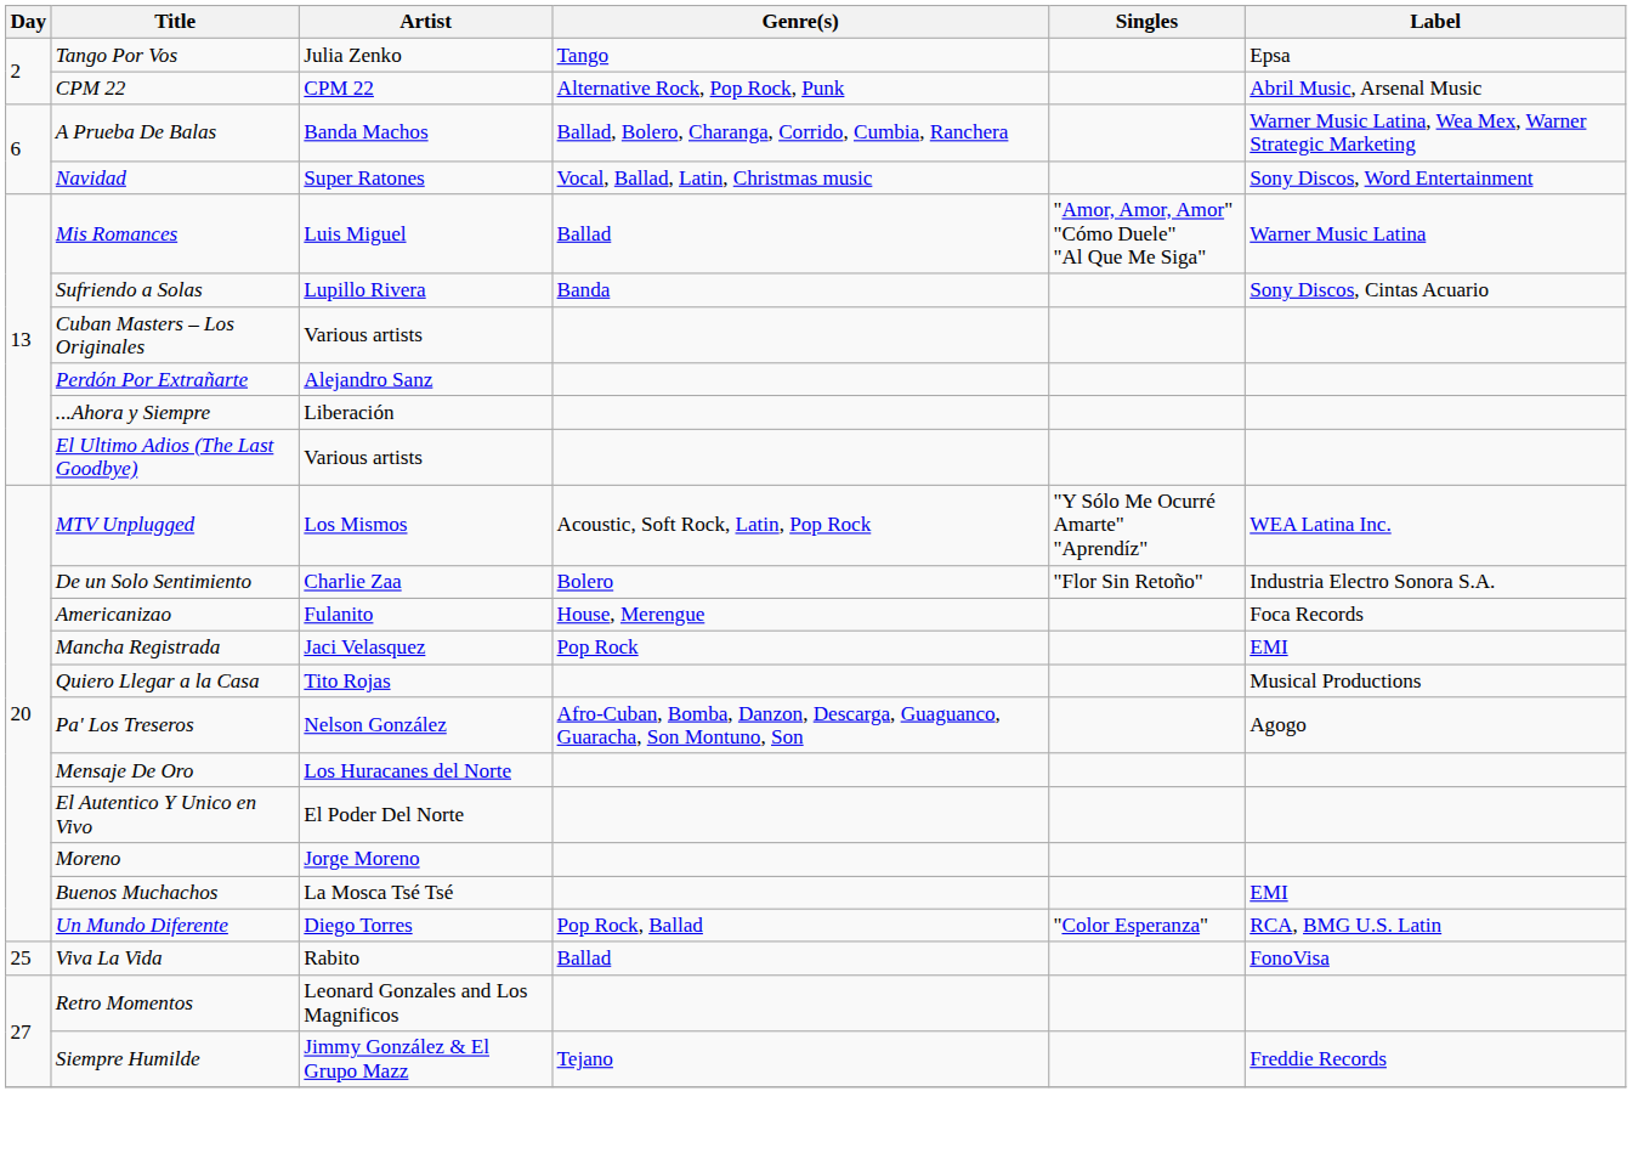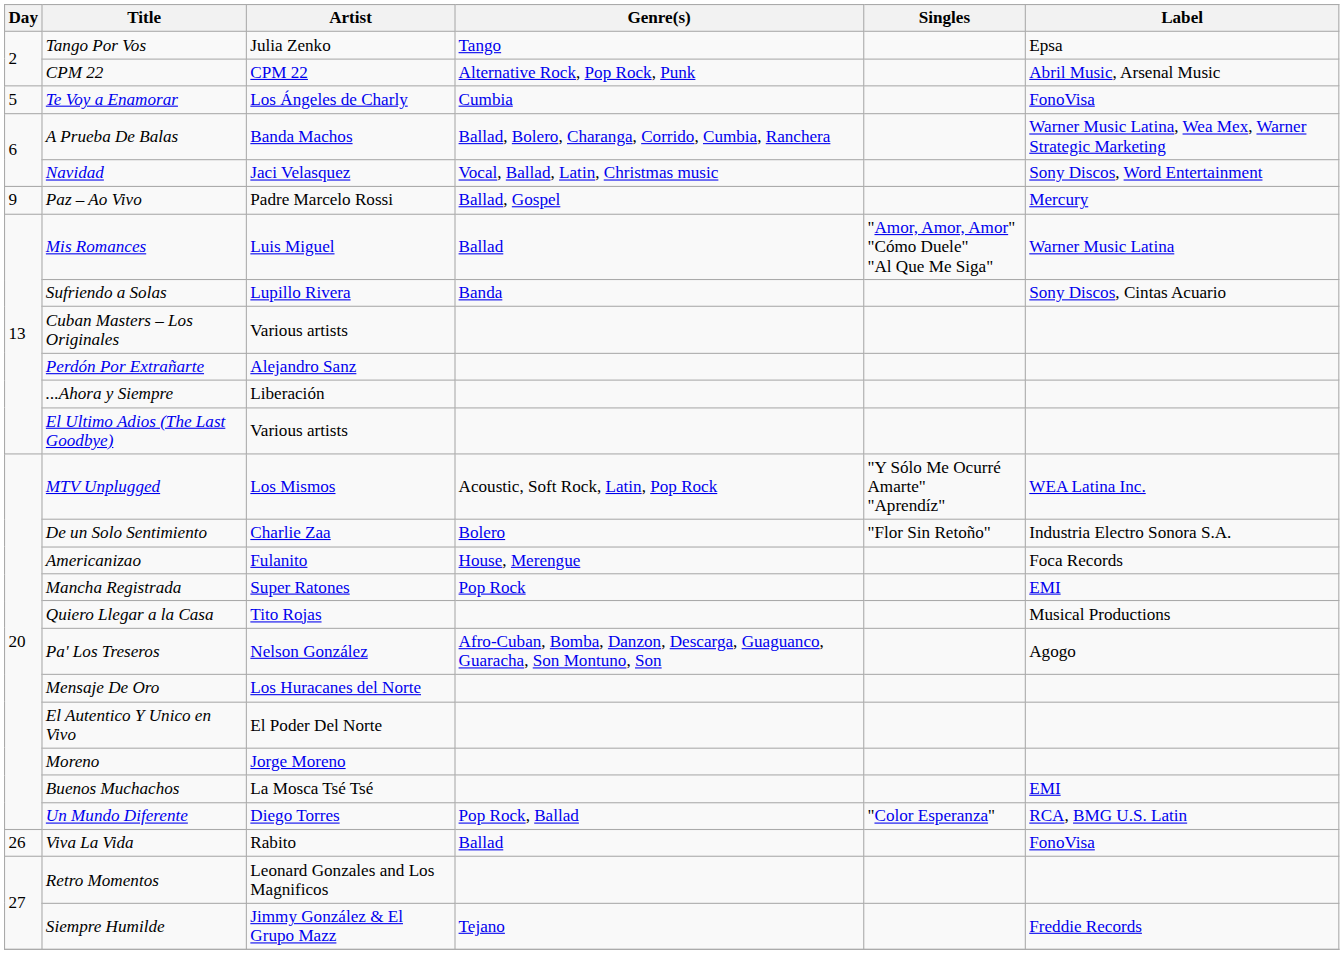 <table class="wikitable sortable" style="text-align: left;">
 <tr>
 <th>Day</th>
 <th>Title</th>
 <th>Artist</th>
 <th>Genre(s)</th>
 <th>Singles</th>
 <th>Label</th>
 </tr>
 <tr>
 <td rowspan="2">2</td>
 <td><em>Tango Por Vos</em></td>
 <td>Julia Zenko</td>
 <td><a href='#'>Tango</a></td>
 <td></td>
 <td>Epsa</td>
 </tr>
 <tr>
 <td><em>CPM 22</em></td>
 <td><a href='#'>CPM 22</a></td>
 <td><a href='#'>Alternative Rock</a>, <a href='#'>Pop Rock</a>, <a href='#'>Punk</a></td>
 <td></td>
 <td><a href='#'>Abril Music</a>, Arsenal Music</td>
 </tr>
 <tr>
+<td>5</td>
+<td><em><a href='#'>Te Voy a Enamorar</a></em></td>
+<td><a href='#'>Los Ángeles de Charly</a></td>
+<td><a href='#'>Cumbia</a></td>
+<td></td>
+<td><a href='#'>FonoVisa</a></td>
+</tr>
+<tr>
 <td rowspan="2">6</td>
 <td><em>A Prueba De Balas</em></td>
 <td><a href='#'>Banda Machos</a></td>
 <td><a href='#'>Ballad</a>, <a href='#'>Bolero</a>, <a href='#'>Charanga</a>, <a href='#'>Corrido</a>, <a href='#'>Cumbia</a>, <a href='#'>Ranchera</a></td>
 <td></td>
 <td><a href='#'>Warner Music Latina</a>, <a href='#'>Wea Mex</a>, <a href='#'>Warner Strategic Marketing</a></td>
 </tr>
 <tr>
 <td><em><a href='#'>Navidad</a></em></td>
-<td><a href='#'>Super Ratones</a></td>
+<td><a href='#'>Jaci Velasquez</a></td>
 <td><a href='#'>Vocal</a>, <a href='#'>Ballad</a>, <a href='#'>Latin</a>, <a href='#'>Christmas music</a></td>
 <td></td>
 <td><a href='#'>Sony Discos</a>, <a href='#'>Word Entertainment</a></td>
+</tr>
+<tr>
+<td>9</td>
+<td><em>Paz – Ao Vivo</em></td>
+<td>Padre Marcelo Rossi</td>
+<td><a href='#'>Ballad</a>, <a href='#'>Gospel</a></td>
+<td></td>
+<td><a href='#'>Mercury</a></td>
 </tr>
 <tr>
 <td rowspan="6">13</td>
 <td><em><a href='#'>Mis Romances</a></em></td>
 <td><a href='#'>Luis Miguel</a></td>
 <td><a href='#'>Ballad</a></td>
 <td>"<a href='#'>Amor, Amor, Amor</a>"<br>"Cómo Duele"<br>"Al Que Me Siga"</td>
 <td><a href='#'>Warner Music Latina</a></td>
 </tr>
 <tr>
 <td><em>Sufriendo a Solas</em></td>
 <td><a href='#'>Lupillo Rivera</a></td>
 <td><a href='#'>Banda</a></td>
 <td></td>
 <td><a href='#'>Sony Discos</a>, Cintas Acuario</td>
 </tr>
 <tr>
 <td><em>Cuban Masters – Los Originales</em></td>
 <td>Various artists</td>
 <td></td>
 <td></td>
 <td></td>
 </tr>
 <tr>
 <td><em><a href='#'>Perdón Por Extrañarte</a></em></td>
 <td><a href='#'>Alejandro Sanz</a></td>
 <td></td>
 <td></td>
 <td></td>
 </tr>
 <tr>
 <td><em>...Ahora y Siempre</em></td>
 <td>Liberación</td>
 <td></td>
 <td></td>
 <td></td>
 </tr>
 <tr>
 <td><em><a href='#'>El Ultimo Adios (The Last Goodbye)</a></em></td>
 <td>Various artists</td>
 <td></td>
 <td></td>
 <td></td>
 </tr>
 <tr>
 <td rowspan="11">20</td>
 <td><em><a href='#'>MTV Unplugged</a></em></td>
 <td><a href='#'>Los Mismos</a></td>
 <td>Acoustic, Soft Rock, <a href='#'>Latin</a>, <a href='#'>Pop Rock</a></td>
 <td>"Y Sólo Me Ocurré Amarte"<br>"Aprendíz"</td>
 <td><a href='#'>WEA Latina Inc.</a></td>
 </tr>
 <tr>
 <td><em>De un Solo Sentimiento</em></td>
 <td><a href='#'>Charlie Zaa</a></td>
 <td><a href='#'>Bolero</a></td>
 <td>"Flor Sin Retoño"</td>
 <td>Industria Electro Sonora S.A.</td>
 </tr>
 <tr>
 <td><em>Americanizao</em></td>
 <td><a href='#'>Fulanito</a></td>
 <td><a href='#'>House</a>, <a href='#'>Merengue</a></td>
 <td></td>
 <td>Foca Records</td>
 </tr>
 <tr>
 <td><em>Mancha Registrada</em></td>
-<td><a href='#'>Jaci Velasquez</a></td>
+<td><a href='#'>Super Ratones</a></td>
 <td><a href='#'>Pop Rock</a></td>
 <td></td>
 <td><a href='#'>EMI</a></td>
 </tr>
 <tr>
 <td><em>Quiero Llegar a la Casa</em></td>
 <td><a href='#'>Tito Rojas</a></td>
 <td></td>
 <td></td>
 <td>Musical Productions</td>
 </tr>
 <tr>
 <td><em>Pa' Los Treseros</em></td>
 <td><a href='#'>Nelson González</a></td>
 <td><a href='#'>Afro-Cuban</a>, <a href='#'>Bomba</a>, <a href='#'>Danzon</a>, <a href='#'>Descarga</a>, <a href='#'>Guaguanco</a>, <a href='#'>Guaracha</a>, <a href='#'>Son Montuno</a>, <a href='#'>Son</a></td>
 <td></td>
 <td>Agogo</td>
 </tr>
 <tr>
 <td><em>Mensaje De Oro</em></td>
 <td><a href='#'>Los Huracanes del Norte</a></td>
 <td></td>
 <td></td>
 <td></td>
 </tr>
 <tr>
 <td><em>El Autentico Y Unico en Vivo</em></td>
 <td>El Poder Del Norte</td>
 <td></td>
 <td></td>
 <td></td>
 </tr>
 <tr>
 <td><em>Moreno</em></td>
 <td><a href='#'>Jorge Moreno</a></td>
 <td></td>
 <td></td>
 <td></td>
 </tr>
 <tr>
 <td><em> Buenos Muchachos</em></td>
 <td>La Mosca Tsé Tsé</td>
 <td></td>
 <td></td>
 <td><a href='#'>EMI</a></td>
 </tr>
 <tr>
 <td><em><a href='#'>Un Mundo Diferente</a></em></td>
 <td><a href='#'>Diego Torres</a></td>
 <td><a href='#'>Pop Rock</a>, <a href='#'>Ballad</a></td>
 <td>"<a href='#'>Color Esperanza</a>"</td>
 <td><a href='#'>RCA</a>, <a href='#'>BMG U.S. Latin</a></td>
 </tr>
 <tr>
-<td>25</td>
+<td>26</td>
 <td><em>Viva La Vida</em></td>
 <td>Rabito</td>
 <td><a href='#'>Ballad</a></td>
 <td></td>
 <td><a href='#'>FonoVisa</a></td>
 </tr>
 <tr>
 <td rowspan="2">27</td>
 <td><em>Retro Momentos</em></td>
 <td>Leonard Gonzales and Los Magnificos</td>
 <td></td>
 <td></td>
 <td></td>
 </tr>
 <tr>
 <td><em>Siempre Humilde</em></td>
 <td><a href='#'>Jimmy González & El Grupo Mazz</a></td>
 <td><a href='#'>Tejano</a></td>
 <td></td>
 <td><a href='#'>Freddie Records</a></td>
 </tr>
 <tr>
 </tr>
 </table>
